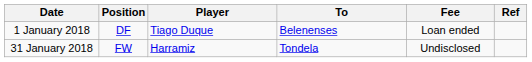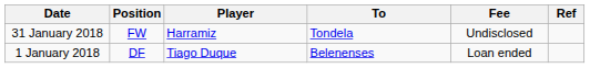 <table class="wikitable" style="text-align: center;">
 <tr>
 <th width=130>Date</th>
 <th width=60>Position</th>
 <th width=180>Player</th>
 <th width=180>To</th>
 <th width=120>Fee</th>
 <th width=40>Ref</th>
 </tr>
 <tr>
+<td>31 January 2018</td>
+<td><a href='#'>FW</a></td>
+<td style="text-align:left;"> <a href='#'>Harramiz</a></td>
+<td style="text-align:left;"> <a href='#'>Tondela</a></td>
+<td>Undisclosed</td>
+<td></td>
+</tr>
+<tr>
 <td>1 January 2018</td>
 <td><a href='#'>DF</a></td>
 <td style="text-align:left;"> <a href='#'>Tiago Duque</a></td>
 <td style="text-align:left;"> <a href='#'>Belenenses</a></td>
 <td>Loan ended</td>
 <td></td>
 </tr>
-<tr>
-<td>31 January 2018</td>
-<td><a href='#'>FW</a></td>
-<td style="text-align:left;"> <a href='#'>Harramiz</a></td>
-<td style="text-align:left;"> <a href='#'>Tondela</a></td>
-<td>Undisclosed</td>
-<td></td>
-</tr>
 </table>
